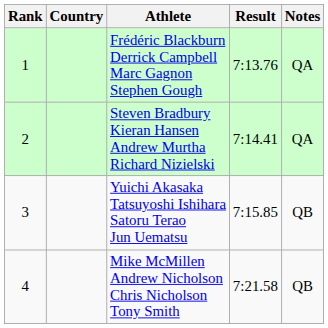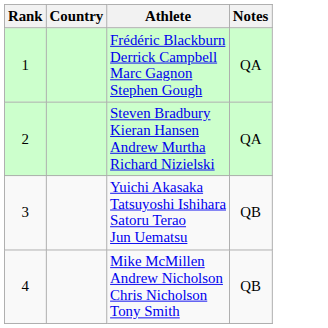 <table class="wikitable" style="text-align:center">
 <tr>
 <th>Rank</th>
 <th>Country</th>
 <th>Athlete</th>
-<th>Result</th>
 <th>Notes</th>
 </tr>
 <tr bgcolor=ccffcc>
 <td>1</td>
 <td align=left></td>
 <td align=left><a href='#'>Frédéric Blackburn</a> <br> <a href='#'>Derrick Campbell</a> <br> <a href='#'>Marc Gagnon</a> <br> <a href='#'>Stephen Gough</a></td>
-<td>7:13.76</td>
 <td>QA</td>
 </tr>
 <tr bgcolor=ccffcc>
 <td>2</td>
 <td align=left></td>
 <td align=left><a href='#'>Steven Bradbury</a> <br> <a href='#'>Kieran Hansen</a> <br> <a href='#'>Andrew Murtha</a> <br> <a href='#'>Richard Nizielski</a></td>
-<td>7:14.41</td>
 <td>QA</td>
 </tr>
 <tr>
 <td>3</td>
 <td align=left></td>
 <td align=left><a href='#'>Yuichi Akasaka</a> <br> <a href='#'>Tatsuyoshi Ishihara</a> <br> <a href='#'>Satoru Terao</a> <br> <a href='#'>Jun Uematsu</a></td>
-<td>7:15.85</td>
 <td>QB</td>
 </tr>
 <tr>
 <td>4</td>
 <td align=left></td>
 <td align=left><a href='#'>Mike McMillen</a> <br> <a href='#'>Andrew Nicholson</a> <br> <a href='#'>Chris Nicholson</a> <br> <a href='#'>Tony Smith</a></td>
-<td>7:21.58</td>
 <td>QB</td>
 </tr>
 </table>
